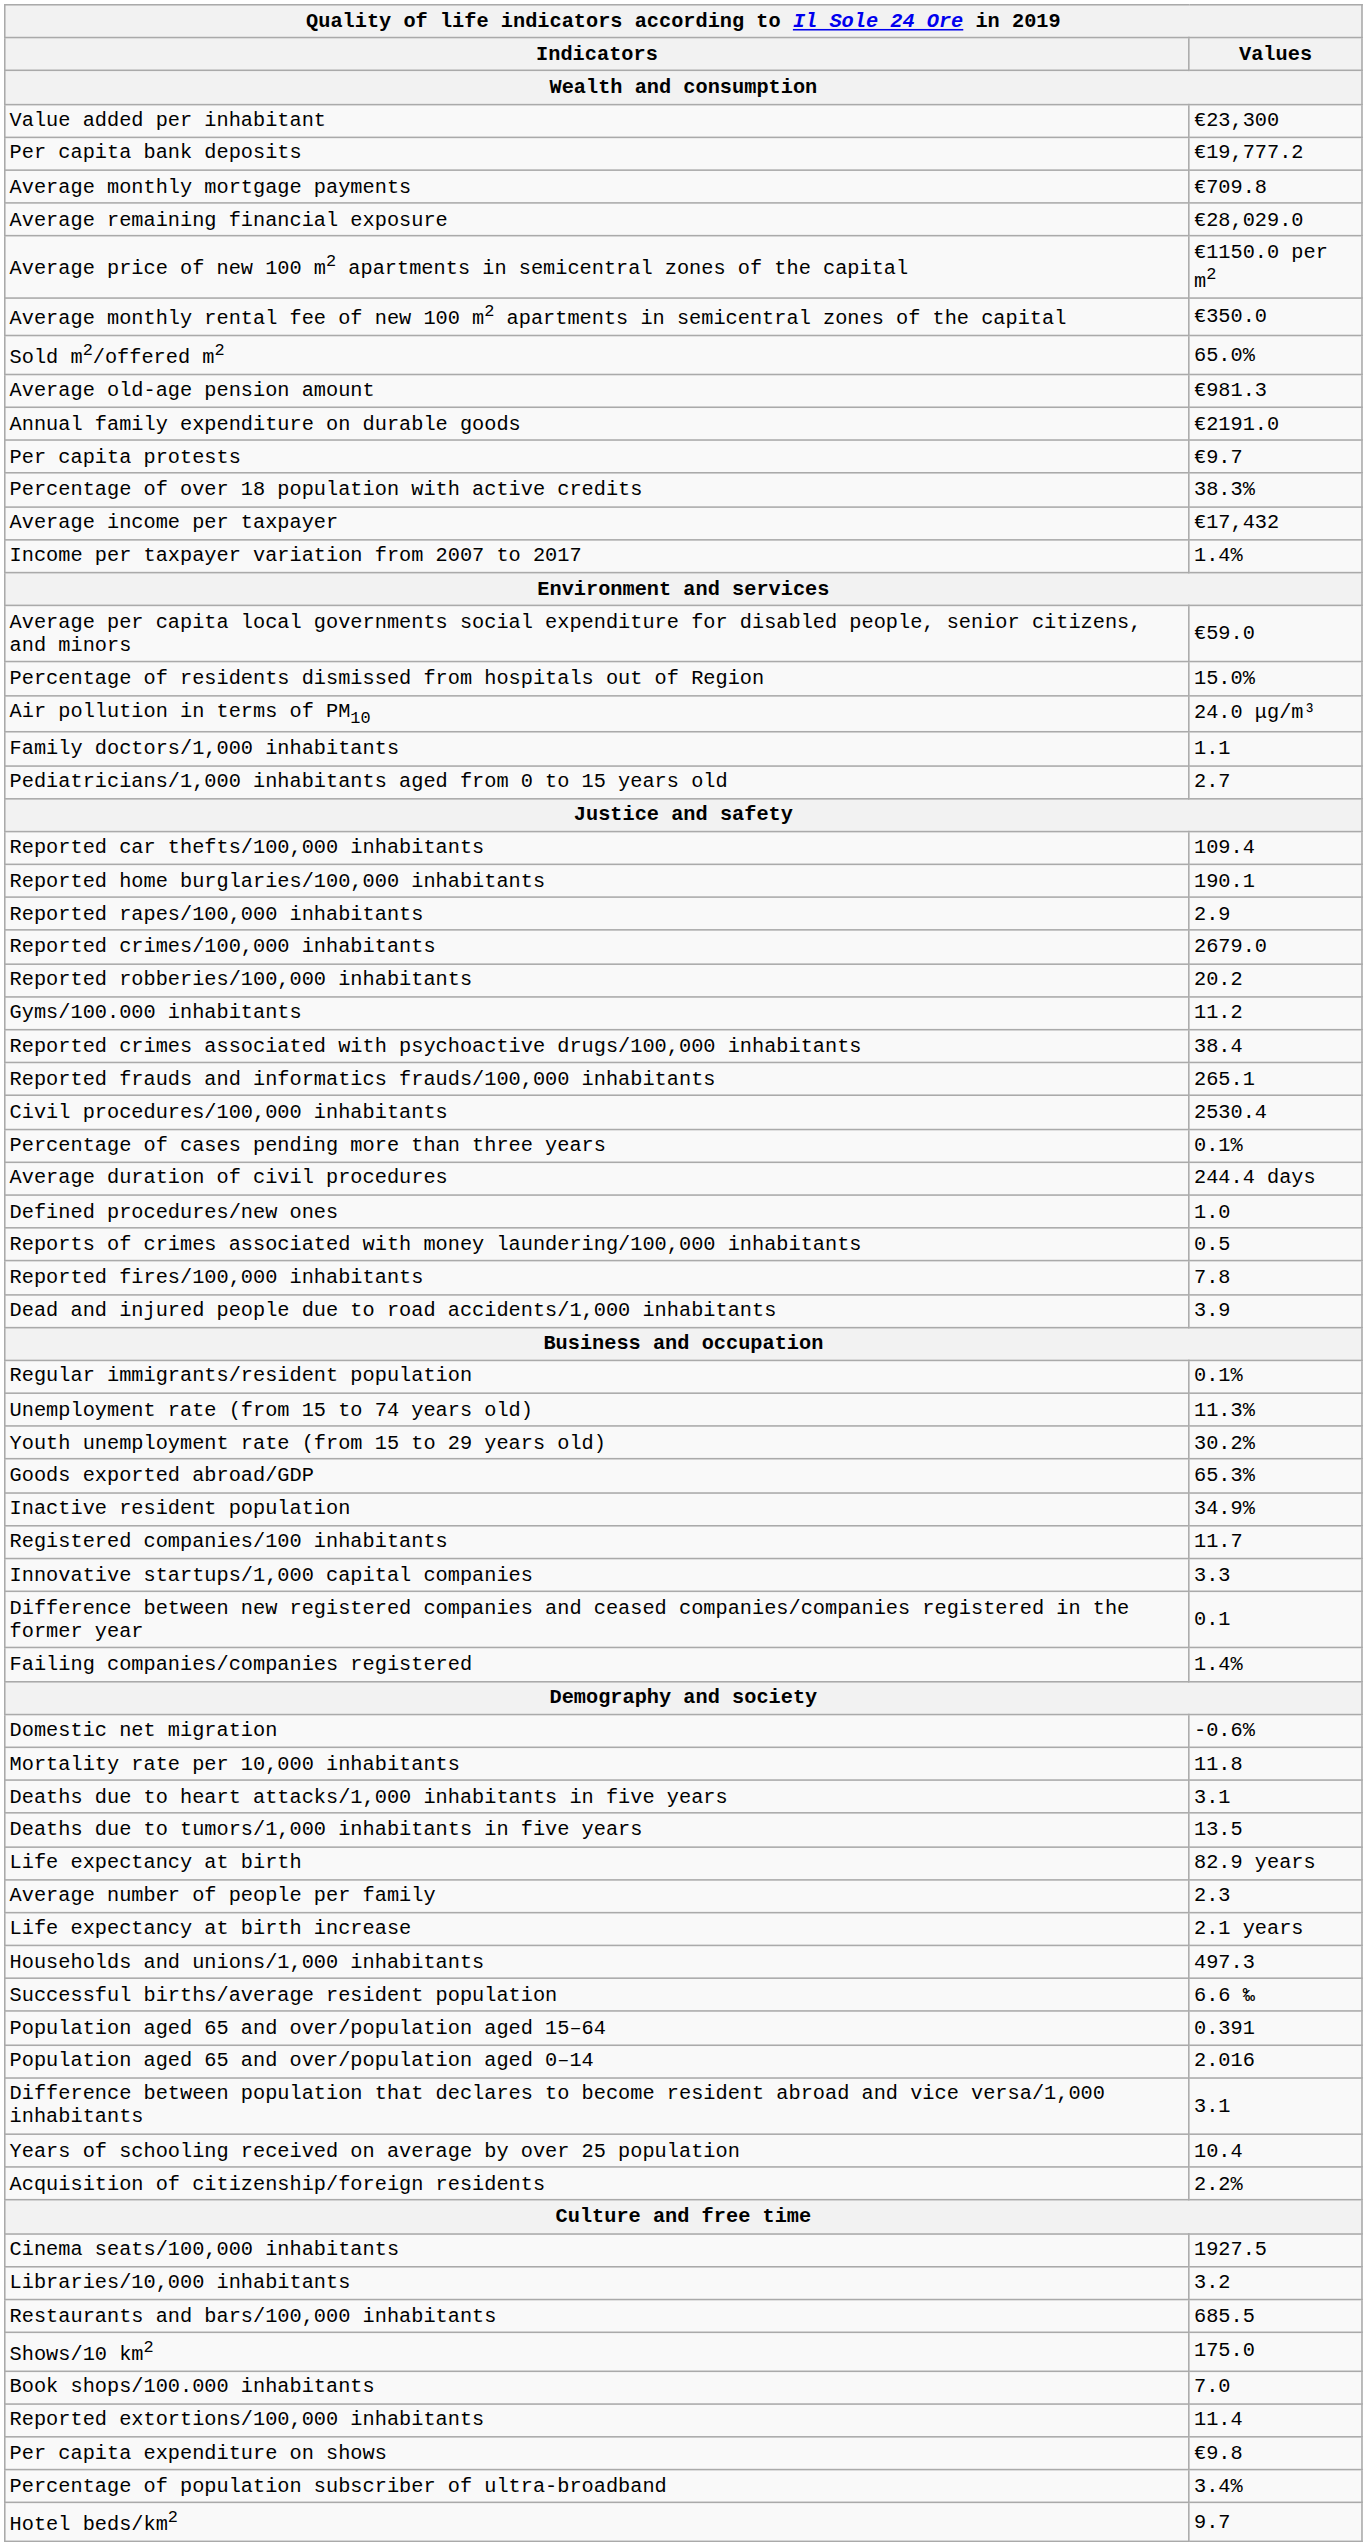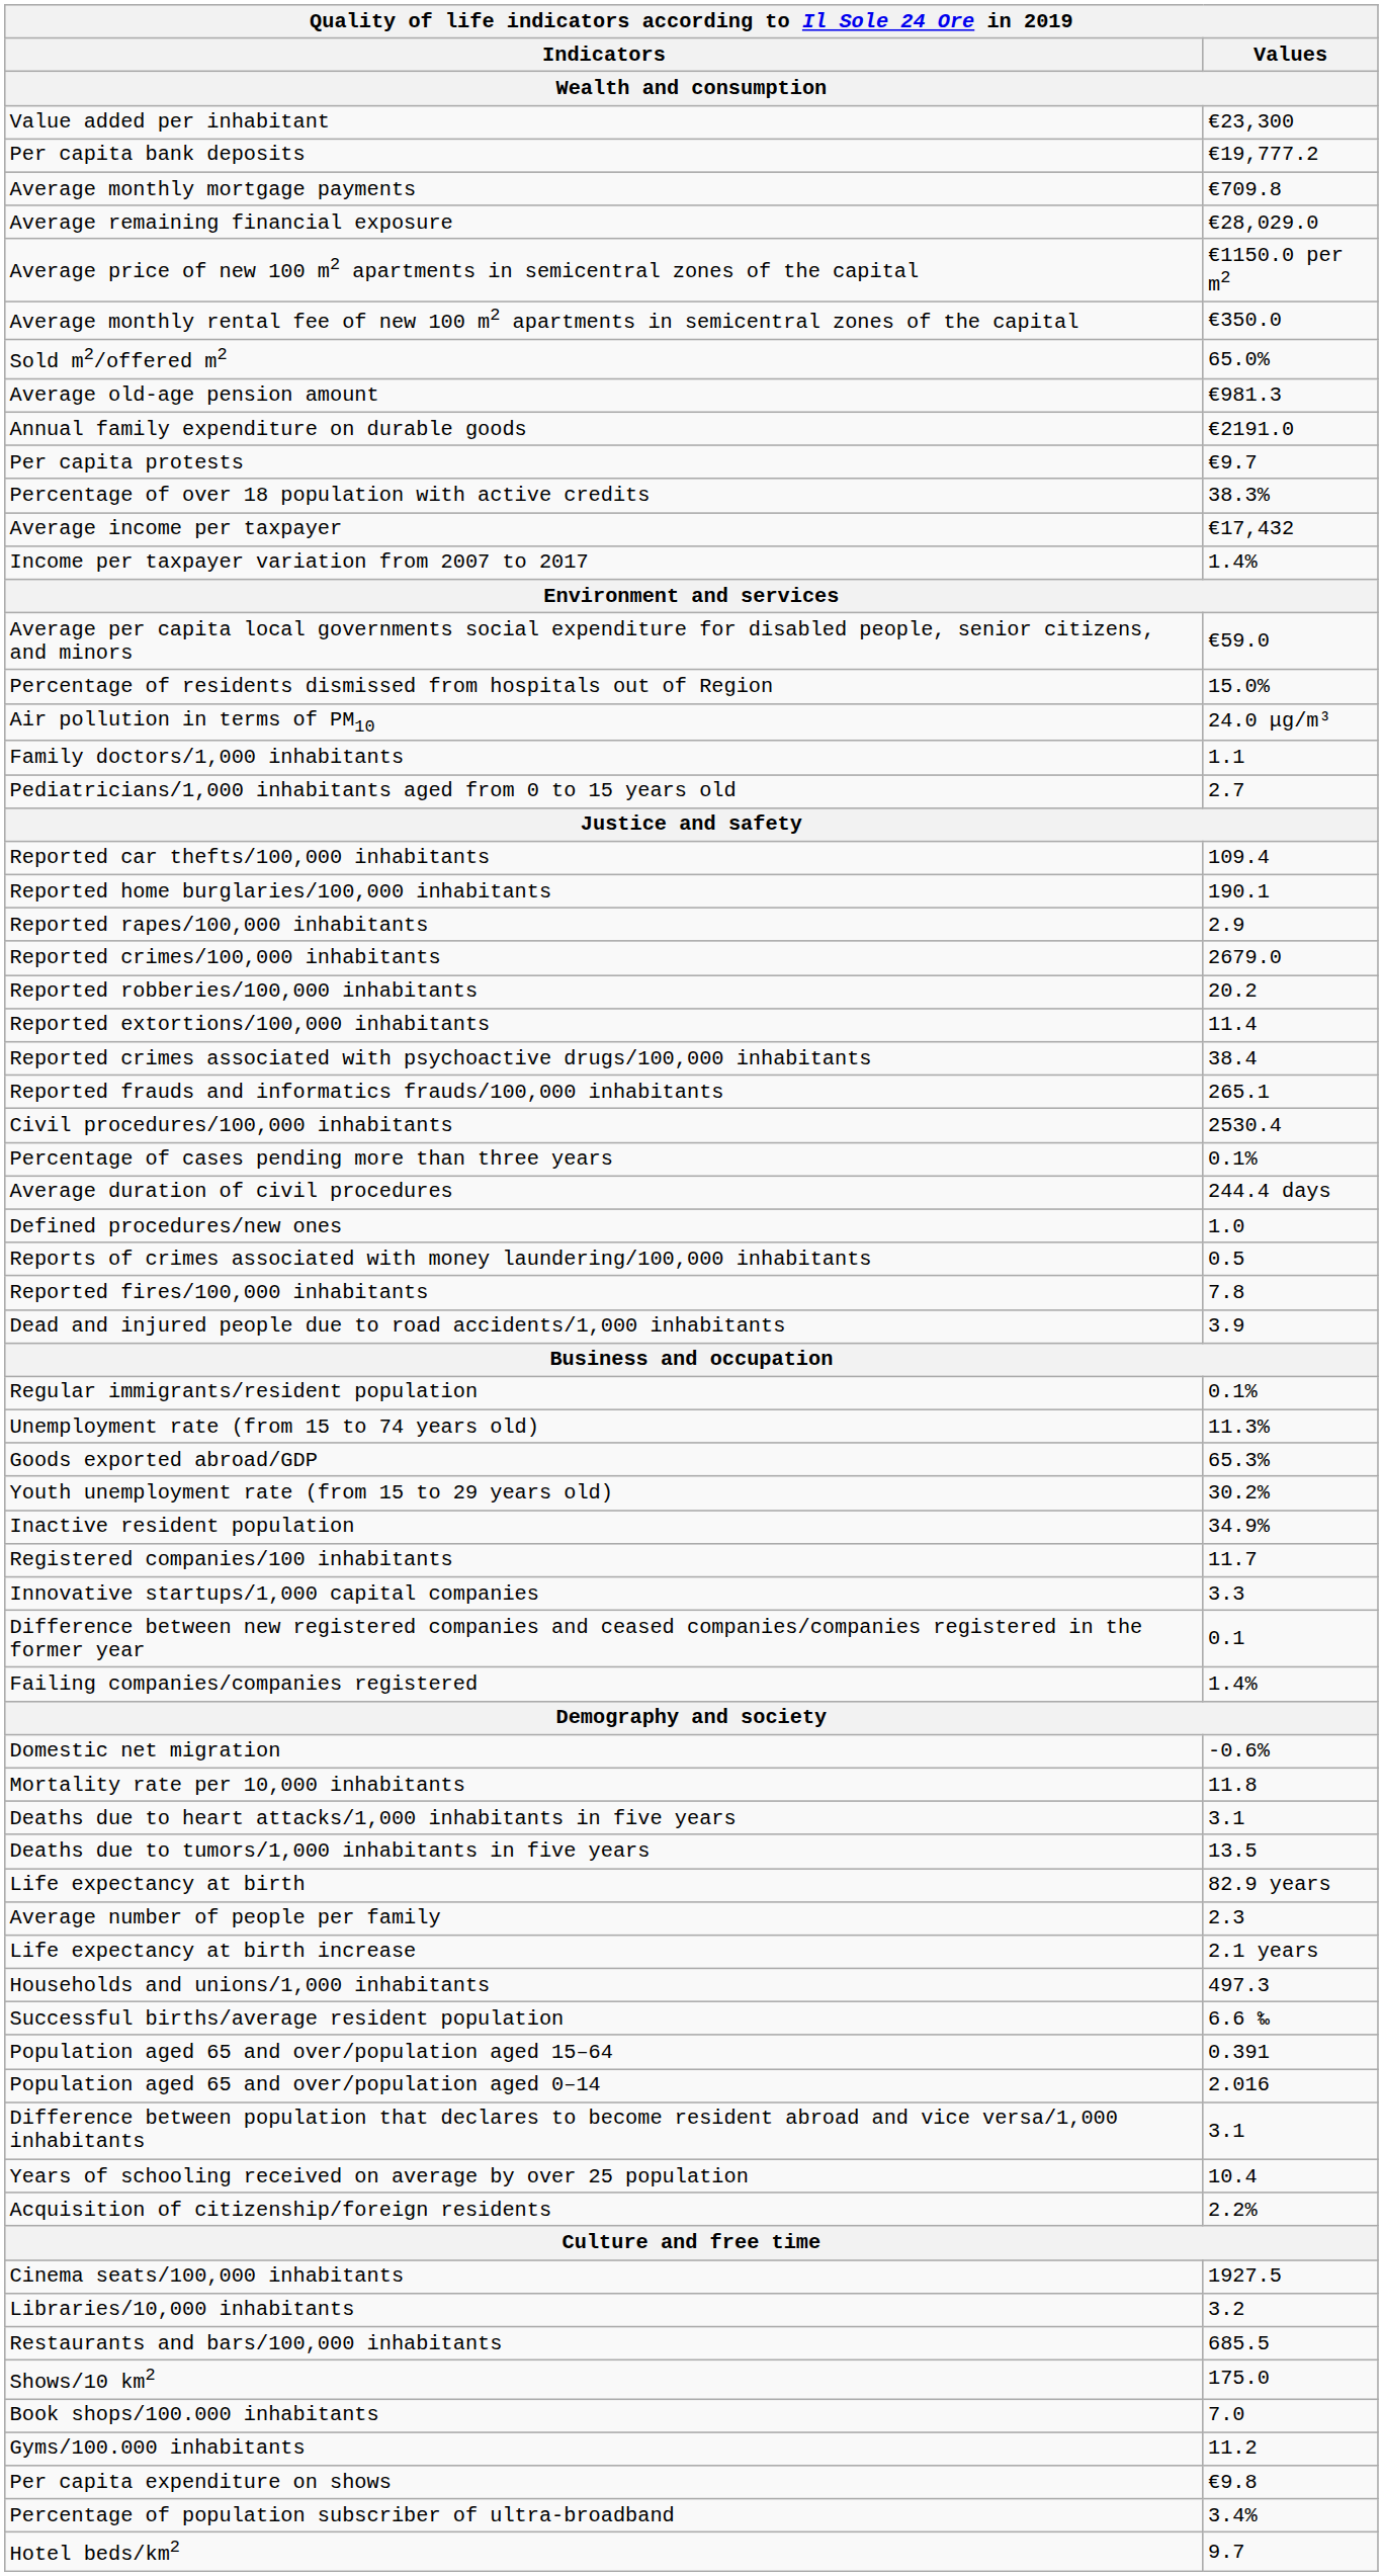 <table class="wikitable mw-collapsible autocollapse">
 <tr>
 <th colspan="2">Quality of life indicators according to <em><a href='#'>Il Sole 24 Ore</a></em> in 2019</th>
 </tr>
 <tr>
 <th>Indicators</th>
 <th>Values</th>
 </tr>
 <tr>
 <th colspan="2">Wealth and consumption</th>
 </tr>
 <tr>
 <td>Value added per inhabitant</td>
 <td>€23,300</td>
 </tr>
 <tr>
 <td>Per capita bank deposits</td>
 <td>€19,777.2</td>
 </tr>
 <tr>
 <td>Average monthly mortgage payments</td>
 <td>€709.8</td>
 </tr>
 <tr>
 <td>Average remaining financial exposure</td>
 <td>€28,029.0</td>
 </tr>
 <tr>
 <td>Average price of new 100 m<sup>2</sup> apartments in semicentral zones of the capital</td>
 <td>€1150.0 per m<sup>2</sup></td>
 </tr>
 <tr>
 <td>Average monthly rental fee of new 100 m<sup>2</sup> apartments in semicentral zones of the capital</td>
 <td>€350.0</td>
 </tr>
 <tr>
 <td>Sold m<sup>2</sup>/offered m<sup>2</sup></td>
 <td>65.0%</td>
 </tr>
 <tr>
 <td>Average old-age pension amount</td>
 <td>€981.3</td>
 </tr>
 <tr>
 <td>Annual family expenditure on durable goods</td>
 <td>€2191.0</td>
 </tr>
 <tr>
 <td>Per capita protests</td>
 <td>€9.7</td>
 </tr>
 <tr>
 <td>Percentage of over 18 population with active credits</td>
 <td>38.3%</td>
 </tr>
 <tr>
 <td>Average income per taxpayer</td>
 <td>€17,432</td>
 </tr>
 <tr>
 <td>Income per taxpayer variation from 2007 to 2017</td>
 <td>1.4%</td>
 </tr>
 <tr>
 <th colspan="2">Environment and services</th>
 </tr>
 <tr>
 <td>Average per capita local governments social expenditure for disabled people, senior citizens, and minors</td>
 <td>€59.0</td>
 </tr>
 <tr>
 <td>Percentage of residents dismissed from hospitals out of Region</td>
 <td>15.0%</td>
 </tr>
 <tr>
 <td>Air pollution in terms of PM<sub>10</sub></td>
 <td>24.0 μg/m³</td>
 </tr>
 <tr>
 <td>Family doctors/1,000 inhabitants</td>
 <td>1.1</td>
 </tr>
 <tr>
 <td>Pediatricians/1,000 inhabitants aged from 0 to 15 years old</td>
 <td>2.7</td>
 </tr>
 <tr>
 <th colspan="2">Justice and safety</th>
 </tr>
 <tr>
 <td>Reported car thefts/100,000 inhabitants</td>
 <td>109.4</td>
 </tr>
 <tr>
 <td>Reported home burglaries/100,000 inhabitants</td>
 <td>190.1</td>
 </tr>
 <tr>
 <td>Reported rapes/100,000 inhabitants</td>
 <td>2.9</td>
 </tr>
 <tr>
 <td>Reported crimes/100,000 inhabitants</td>
 <td>2679.0</td>
 </tr>
 <tr>
 <td>Reported robberies/100,000 inhabitants</td>
 <td>20.2</td>
 </tr>
 <tr>
-<td>Gyms/100.000 inhabitants</td>
-<td>11.2</td>
+<td>Reported extortions/100,000 inhabitants</td>
+<td>11.4</td>
 </tr>
 <tr>
 <td>Reported crimes associated with psychoactive drugs/100,000 inhabitants</td>
 <td>38.4</td>
 </tr>
 <tr>
 <td>Reported frauds and informatics frauds/100,000 inhabitants</td>
 <td>265.1</td>
 </tr>
 <tr>
 <td>Civil procedures/100,000 inhabitants</td>
 <td>2530.4</td>
 </tr>
 <tr>
 <td>Percentage of cases pending more than three years</td>
 <td>0.1%</td>
 </tr>
 <tr>
 <td>Average duration of civil procedures</td>
 <td>244.4 days</td>
 </tr>
 <tr>
 <td>Defined procedures/new ones</td>
 <td>1.0</td>
 </tr>
 <tr>
 <td>Reports of crimes associated with money laundering/100,000 inhabitants</td>
 <td>0.5</td>
 </tr>
 <tr>
 <td>Reported fires/100,000 inhabitants</td>
 <td>7.8</td>
 </tr>
 <tr>
 <td>Dead and injured people due to road accidents/1,000 inhabitants</td>
 <td>3.9</td>
 </tr>
 <tr>
 <th colspan="2">Business and occupation</th>
 </tr>
 <tr>
 <td>Regular immigrants/resident population</td>
 <td>0.1%</td>
 </tr>
 <tr>
 <td>Unemployment rate (from 15 to 74 years old)</td>
 <td>11.3%</td>
 </tr>
 <tr>
+<td>Goods exported abroad/GDP</td>
+<td>65.3%</td>
+</tr>
+<tr>
 <td>Youth unemployment rate (from 15 to 29 years old)</td>
 <td>30.2%</td>
-</tr>
-<tr>
-<td>Goods exported abroad/GDP</td>
-<td>65.3%</td>
 </tr>
 <tr>
 <td>Inactive resident population</td>
 <td>34.9%</td>
 </tr>
 <tr>
 <td>Registered companies/100 inhabitants</td>
 <td>11.7</td>
 </tr>
 <tr>
 <td>Innovative startups/1,000 capital companies</td>
 <td>3.3</td>
 </tr>
 <tr>
 <td>Difference between new registered companies and ceased companies/companies registered in the former year</td>
 <td>0.1</td>
 </tr>
 <tr>
 <td>Failing companies/companies registered</td>
 <td>1.4%</td>
 </tr>
 <tr>
 <th colspan="2">Demography and society</th>
 </tr>
 <tr>
 <td>Domestic net migration</td>
 <td>-0.6%</td>
 </tr>
 <tr>
 <td>Mortality rate per 10,000 inhabitants</td>
 <td>11.8</td>
 </tr>
 <tr>
 <td>Deaths due to heart attacks/1,000 inhabitants in five years</td>
 <td>3.1</td>
 </tr>
 <tr>
 <td>Deaths due to tumors/1,000 inhabitants in five years</td>
 <td>13.5</td>
 </tr>
 <tr>
 <td>Life expectancy at birth</td>
 <td>82.9 years</td>
 </tr>
 <tr>
 <td>Average number of people per family</td>
 <td>2.3</td>
 </tr>
 <tr>
 <td>Life expectancy at birth increase</td>
 <td>2.1 years</td>
 </tr>
 <tr>
 <td>Households and unions/1,000 inhabitants</td>
 <td>497.3</td>
 </tr>
 <tr>
 <td>Successful births/average resident population</td>
 <td>6.6 ‰</td>
 </tr>
 <tr>
 <td>Population aged 65 and over/population aged 15–64</td>
 <td>0.391</td>
 </tr>
 <tr>
 <td>Population aged 65 and over/population aged 0–14</td>
 <td>2.016</td>
 </tr>
 <tr>
 <td>Difference between population that declares to become resident abroad and vice versa/1,000 inhabitants</td>
 <td>3.1</td>
 </tr>
 <tr>
 <td>Years of schooling received on average by over 25 population</td>
 <td>10.4</td>
 </tr>
 <tr>
 <td>Acquisition of citizenship/foreign residents</td>
 <td>2.2%</td>
 </tr>
 <tr>
 <th colspan="2">Culture and free time</th>
 </tr>
 <tr>
 <td>Cinema seats/100,000 inhabitants</td>
 <td>1927.5</td>
 </tr>
 <tr>
 <td>Libraries/10,000 inhabitants</td>
 <td>3.2</td>
 </tr>
 <tr>
 <td>Restaurants and bars/100,000 inhabitants</td>
 <td>685.5</td>
 </tr>
 <tr>
 <td>Shows/10 km<sup>2</sup></td>
 <td>175.0</td>
 </tr>
 <tr>
 <td>Book shops/100.000 inhabitants</td>
 <td>7.0</td>
 </tr>
 <tr>
-<td>Reported extortions/100,000 inhabitants</td>
-<td>11.4</td>
+<td>Gyms/100.000 inhabitants</td>
+<td>11.2</td>
 </tr>
 <tr>
 <td>Per capita expenditure on shows</td>
 <td>€9.8</td>
 </tr>
 <tr>
 <td>Percentage of population subscriber of ultra-broadband</td>
 <td>3.4%</td>
 </tr>
 <tr>
 <td>Hotel beds/km<sup>2</sup></td>
 <td>9.7</td>
 </tr>
 </table>
